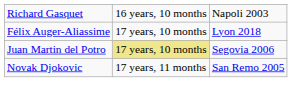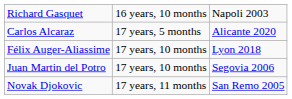 <table class="wikitable">
 <tr>
 <td> <a href='#'>Richard Gasquet</a></td>
 <td>16 years, 10 months</td>
 <td>Napoli 2003</td>
+</tr>
+<tr>
+<td> <a href='#'>Carlos Alcaraz</a></td>
+<td>17 years, 5 months</td>
+<td><a href='#'>Alicante 2020</a></td>
 </tr>
 <tr>
 <td> <a href='#'>Félix Auger-Aliassime</a></td>
 <td>17 years, 10 months</td>
 <td><a href='#'>Lyon 2018</a></td>
 </tr>
 <tr>
 <td> <a href='#'>Juan Martin del Potro</a></td>
-<td style="background: khaki;">17 years, 10 months</td>
+<td>17 years, 10 months</td>
 <td><a href='#'>Segovia 2006</a></td>
 </tr>
 <tr>
 <td> <a href='#'>Novak Djokovic</a></td>
 <td>17 years, 11 months</td>
 <td><a href='#'>San Remo 2005</a></td>
 </tr>
 </table>
